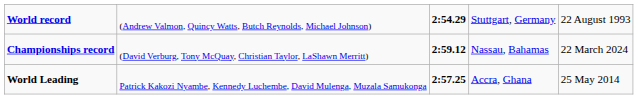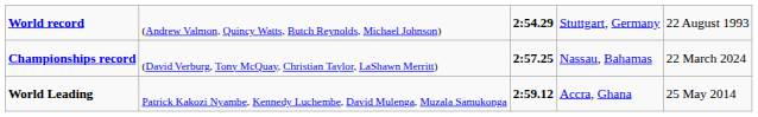 <table class="wikitable">
 <tr>
 <td><strong><a href='#'>World record</a></strong></td>
 <td><br><small>(<a href='#'>Andrew Valmon</a>, <a href='#'>Quincy Watts</a>, <a href='#'>Butch Reynolds</a>, <a href='#'>Michael Johnson</a>)</small></td>
 <td><strong>2:54.29</strong></td>
 <td> <a href='#'>Stuttgart</a>, <a href='#'>Germany</a></td>
 <td>22 August 1993</td>
 </tr>
 <tr>
 <td><strong><a href='#'>Championships record</a></strong></td>
 <td><br><small>(<a href='#'>David Verburg</a>, <a href='#'>Tony McQuay</a>, <a href='#'>Christian Taylor</a>, <a href='#'>LaShawn Merritt</a>)</small></td>
-<td><strong>2:59.12</strong></td>
+<td><strong>2:57.25</strong></td>
 <td> <a href='#'>Nassau</a>, <a href='#'>Bahamas</a></td>
 <td>22 March 2024</td>
 </tr>
 <tr>
 <td><strong>World Leading</strong></td>
 <td><br><small><a href='#'>Patrick Kakozi Nyambe</a>, <a href='#'>Kennedy Luchembe</a>, <a href='#'>David Mulenga</a>, <a href='#'>Muzala Samukonga</a></small></td>
-<td><strong>2:57.25</strong></td>
+<td><strong>2:59.12</strong></td>
 <td> <a href='#'>Accra</a>, <a href='#'>Ghana</a></td>
 <td>25 May 2014</td>
 </tr>
 </table>
